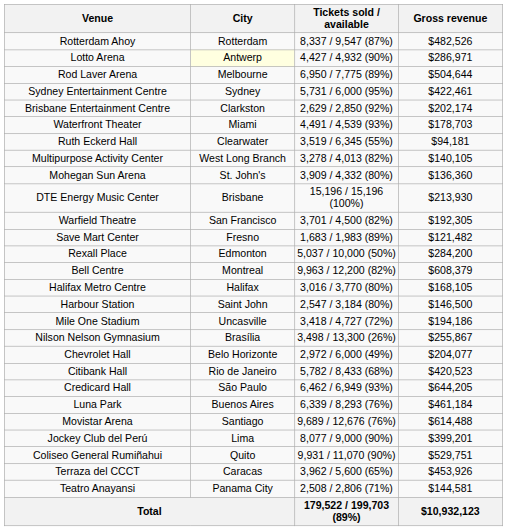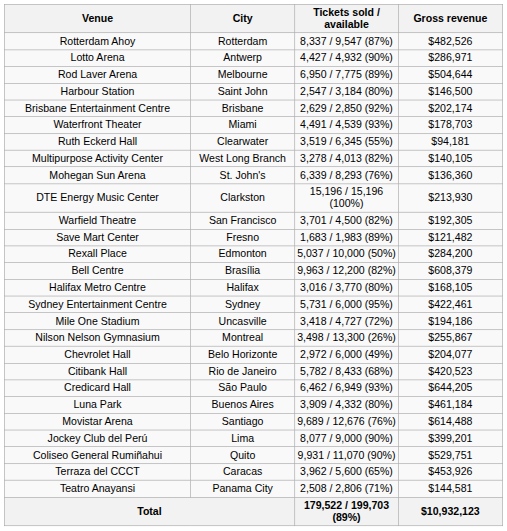 <table class="wikitable" style="text-align:center;">
 <tr>
 <th width="275px;">Venue</th>
 <th width="150px;">City</th>
 <th width="150px;">Tickets sold / available</th>
 <th width="150px;">Gross revenue</th>
 </tr>
 <tr>
 <td>Rotterdam Ahoy</td>
 <td>Rotterdam</td>
 <td>8,337 / 9,547 (87%)</td>
 <td>$482,526</td>
 </tr>
 <tr>
 <td>Lotto Arena</td>
-<td style="background: lightyellow;">Antwerp</td>
+<td>Antwerp</td>
 <td>4,427 / 4,932 (90%)</td>
 <td>$286,971</td>
 </tr>
 <tr>
 <td>Rod Laver Arena</td>
 <td>Melbourne</td>
 <td>6,950 / 7,775 (89%)</td>
 <td>$504,644</td>
 </tr>
 <tr>
-<td>Sydney Entertainment Centre</td>
-<td>Sydney</td>
-<td>5,731 / 6,000 (95%)</td>
-<td>$422,461</td>
+<td>Harbour Station</td>
+<td>Saint John</td>
+<td>2,547 / 3,184 (80%)</td>
+<td>$146,500</td>
 </tr>
 <tr>
 <td>Brisbane Entertainment Centre</td>
-<td>Clarkston</td>
+<td>Brisbane</td>
 <td>2,629 / 2,850 (92%)</td>
 <td>$202,174</td>
 </tr>
 <tr>
 <td>Waterfront Theater</td>
 <td>Miami</td>
 <td>4,491 / 4,539 (93%)</td>
 <td>$178,703</td>
 </tr>
 <tr>
 <td>Ruth Eckerd Hall</td>
 <td>Clearwater</td>
 <td>3,519 / 6,345 (55%)</td>
 <td>$94,181</td>
 </tr>
 <tr>
 <td>Multipurpose Activity Center</td>
 <td>West Long Branch</td>
 <td>3,278 / 4,013 (82%)</td>
 <td>$140,105</td>
 </tr>
 <tr>
 <td>Mohegan Sun Arena</td>
 <td>St. John's</td>
-<td>3,909 / 4,332 (80%)</td>
+<td>6,339 / 8,293 (76%)</td>
 <td>$136,360</td>
 </tr>
 <tr>
 <td>DTE Energy Music Center</td>
-<td>Brisbane</td>
+<td>Clarkston</td>
 <td>15,196 / 15,196 (100%)</td>
 <td>$213,930</td>
 </tr>
 <tr>
 <td>Warfield Theatre</td>
 <td>San Francisco</td>
 <td>3,701 / 4,500 (82%)</td>
 <td>$192,305</td>
 </tr>
 <tr>
 <td>Save Mart Center</td>
 <td>Fresno</td>
 <td>1,683 / 1,983 (89%)</td>
 <td>$121,482</td>
 </tr>
 <tr>
 <td>Rexall Place</td>
 <td>Edmonton</td>
 <td>5,037 / 10,000 (50%)</td>
 <td>$284,200</td>
 </tr>
 <tr>
 <td>Bell Centre</td>
-<td>Montreal</td>
+<td>Brasília</td>
 <td>9,963 / 12,200 (82%)</td>
 <td>$608,379</td>
 </tr>
 <tr>
 <td>Halifax Metro Centre</td>
 <td>Halifax</td>
 <td>3,016 / 3,770 (80%)</td>
 <td>$168,105</td>
 </tr>
 <tr>
-<td>Harbour Station</td>
-<td>Saint John</td>
-<td>2,547 / 3,184 (80%)</td>
-<td>$146,500</td>
+<td>Sydney Entertainment Centre</td>
+<td>Sydney</td>
+<td>5,731 / 6,000 (95%)</td>
+<td>$422,461</td>
 </tr>
 <tr>
 <td>Mile One Stadium</td>
 <td>Uncasville</td>
 <td>3,418 / 4,727 (72%)</td>
 <td>$194,186</td>
 </tr>
 <tr>
 <td>Nilson Nelson Gymnasium</td>
-<td>Brasília</td>
+<td>Montreal</td>
 <td>3,498 / 13,300 (26%)</td>
 <td>$255,867</td>
 </tr>
 <tr>
 <td>Chevrolet Hall</td>
 <td>Belo Horizonte</td>
 <td>2,972 / 6,000 (49%)</td>
 <td>$204,077</td>
 </tr>
 <tr>
 <td>Citibank Hall</td>
 <td>Rio de Janeiro</td>
 <td>5,782 / 8,433 (68%)</td>
 <td>$420,523</td>
 </tr>
 <tr>
 <td>Credicard Hall</td>
 <td>São Paulo</td>
 <td>6,462 / 6,949 (93%)</td>
 <td>$644,205</td>
 </tr>
 <tr>
 <td>Luna Park</td>
 <td>Buenos Aires</td>
-<td>6,339 / 8,293 (76%)</td>
+<td>3,909 / 4,332 (80%)</td>
 <td>$461,184</td>
 </tr>
 <tr>
 <td>Movistar Arena</td>
 <td>Santiago</td>
 <td>9,689 / 12,676 (76%)</td>
 <td>$614,488</td>
 </tr>
 <tr>
 <td>Jockey Club del Perú</td>
 <td>Lima</td>
 <td>8,077 / 9,000 (90%)</td>
 <td>$399,201</td>
 </tr>
 <tr>
 <td>Coliseo General Rumiñahui</td>
 <td>Quito</td>
 <td>9,931 / 11,070 (90%)</td>
 <td>$529,751</td>
 </tr>
 <tr>
 <td>Terraza del CCCT</td>
 <td>Caracas</td>
 <td>3,962 / 5,600 (65%)</td>
 <td>$453,926</td>
 </tr>
 <tr>
 <td>Teatro Anayansi</td>
 <td>Panama City</td>
 <td>2,508 / 2,806 (71%)</td>
 <td>$144,581</td>
 </tr>
 <tr>
 <th colspan="2">Total</th>
 <th>179,522 / 199,703 (89%)</th>
 <th>$10,932,123</th>
 </tr>
 </table>
